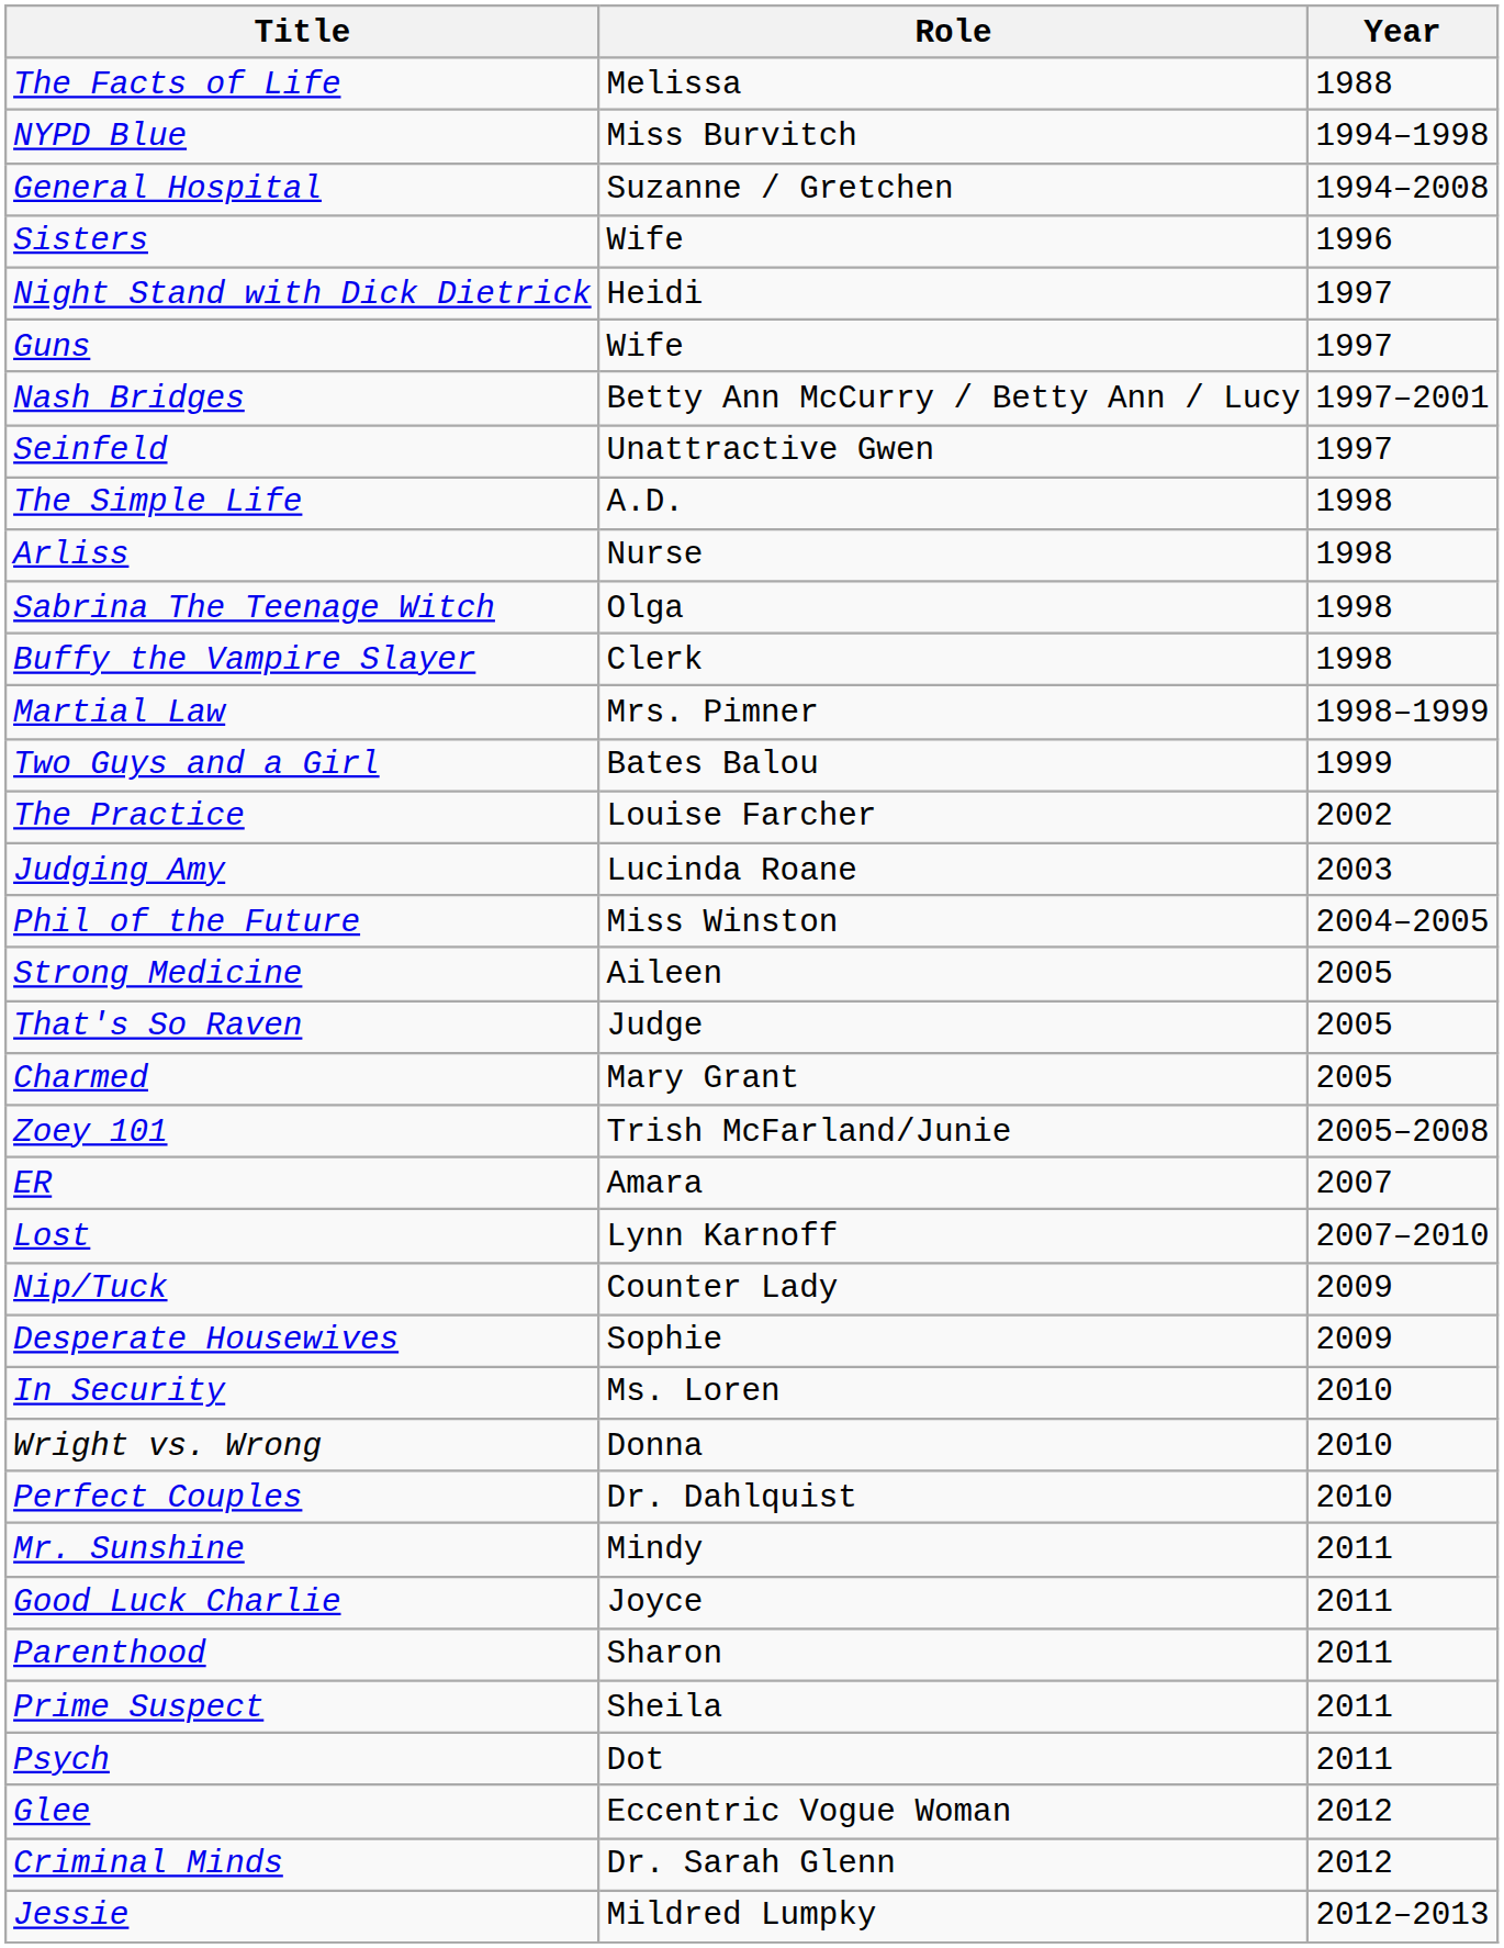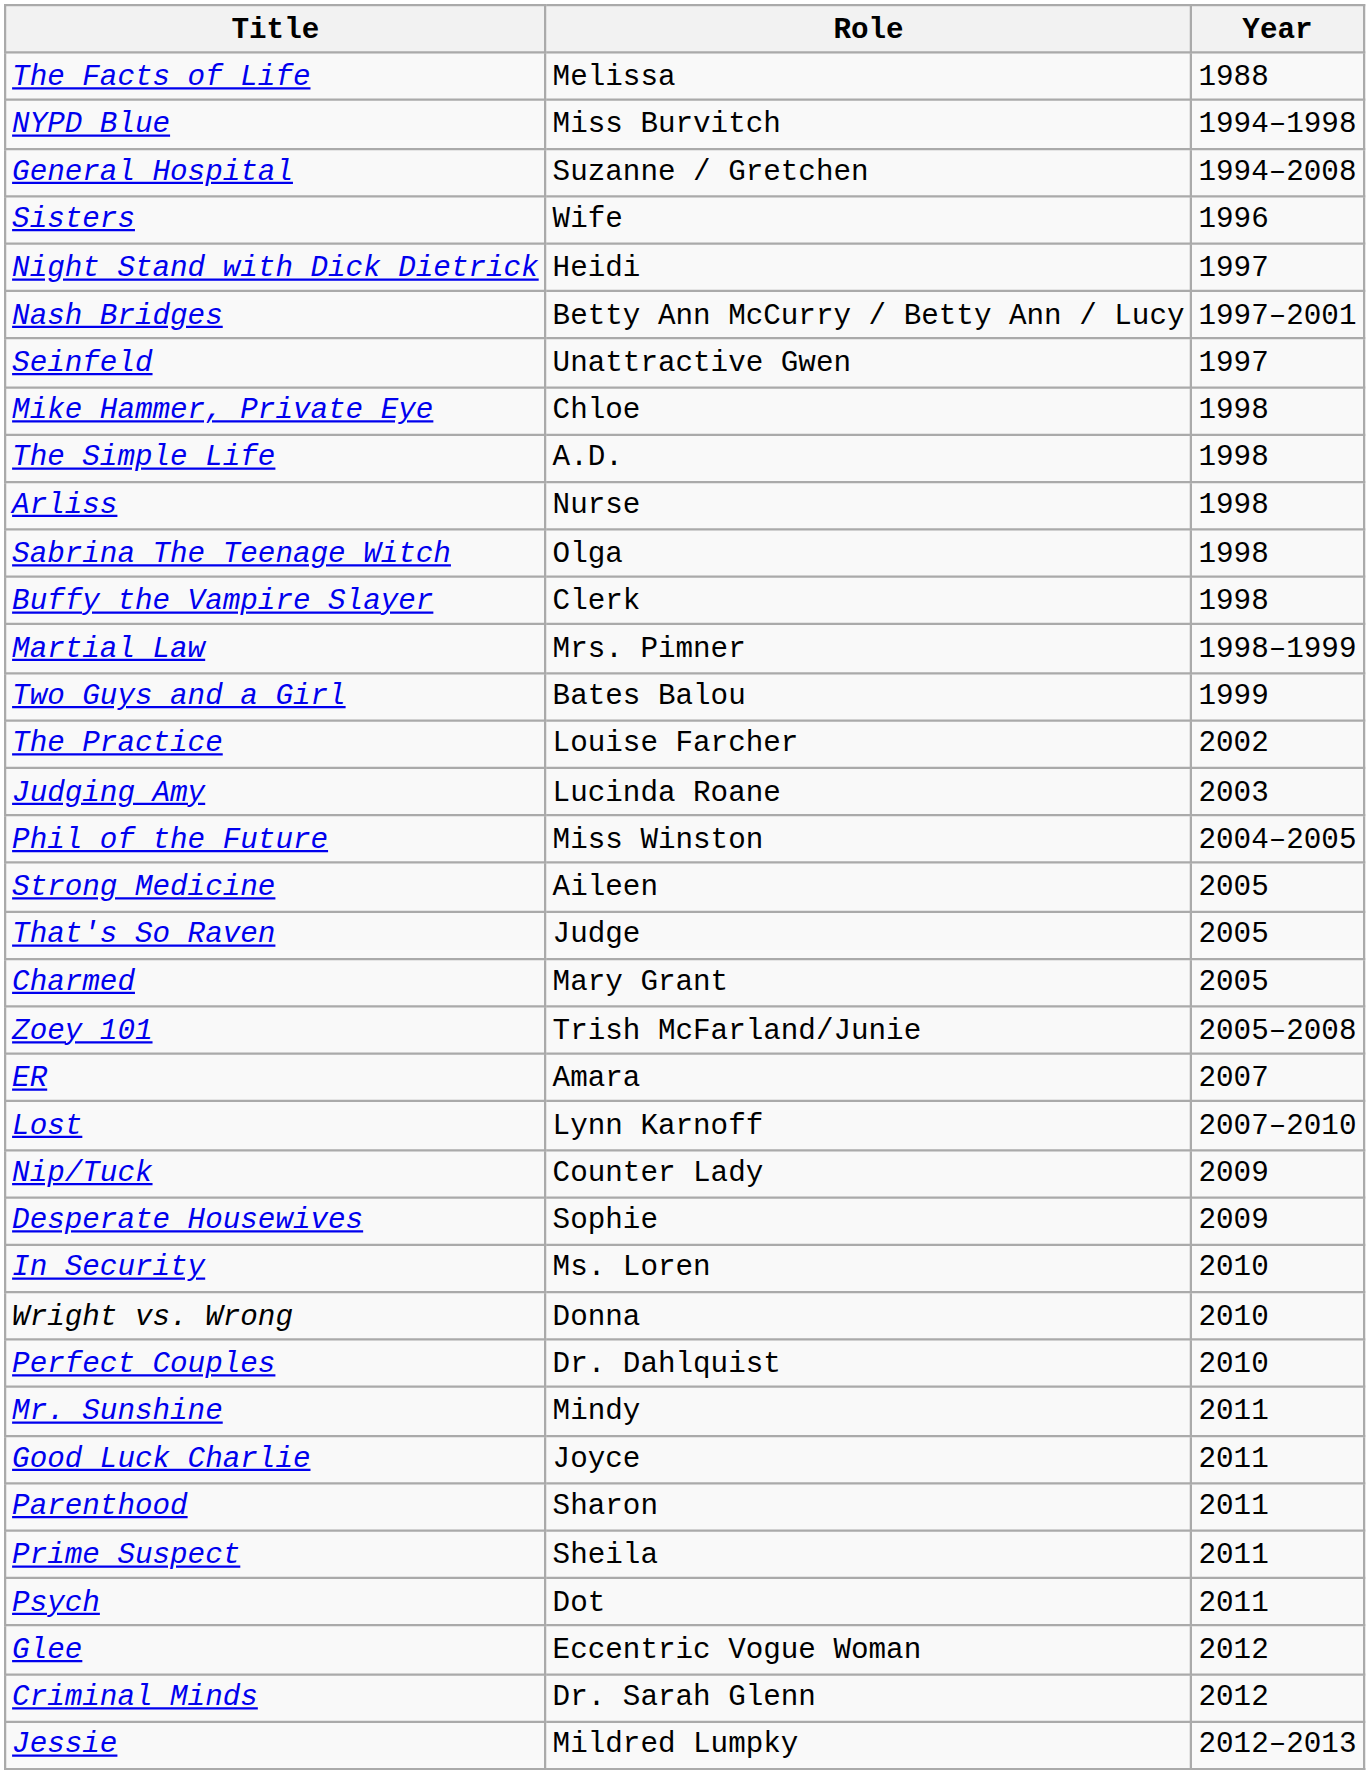 <table class="wikitable sortable">
 <tr>
 <th>Title</th>
 <th>Role</th>
 <th>Year</th>
 </tr>
 <tr>
 <td><em><a href='#'>The Facts of Life</a></em></td>
 <td>Melissa</td>
 <td>1988</td>
 </tr>
 <tr>
 <td><em><a href='#'>NYPD Blue</a></em></td>
 <td>Miss Burvitch</td>
 <td>1994–1998</td>
 </tr>
 <tr>
 <td><em><a href='#'>General Hospital</a></em></td>
 <td>Suzanne / Gretchen</td>
 <td>1994–2008</td>
 </tr>
 <tr>
 <td><em><a href='#'>Sisters</a></em></td>
 <td>Wife</td>
 <td>1996</td>
 </tr>
 <tr>
 <td><em><a href='#'>Night Stand with Dick Dietrick</a></em></td>
 <td>Heidi</td>
 <td>1997</td>
 </tr>
 <tr>
-<td><em><a href='#'>Guns</a></em></td>
-<td>Wife</td>
-<td>1997</td>
-</tr>
-<tr>
 <td><em><a href='#'>Nash Bridges</a></em></td>
 <td>Betty Ann McCurry / Betty Ann / Lucy</td>
 <td>1997–2001</td>
 </tr>
 <tr>
 <td><em><a href='#'>Seinfeld</a></em></td>
 <td>Unattractive Gwen</td>
 <td>1997</td>
+</tr>
+<tr>
+<td><em><a href='#'>Mike Hammer, Private Eye</a></em></td>
+<td>Chloe</td>
+<td>1998</td>
 </tr>
 <tr>
 <td><em><a href='#'>The Simple Life</a></em></td>
 <td>A.D.</td>
 <td>1998</td>
 </tr>
 <tr>
 <td><em><a href='#'>Arliss</a></em></td>
 <td>Nurse</td>
 <td>1998</td>
 </tr>
 <tr>
 <td><em><a href='#'>Sabrina The Teenage Witch</a></em></td>
 <td>Olga</td>
 <td>1998</td>
 </tr>
 <tr>
 <td><em><a href='#'>Buffy the Vampire Slayer</a></em></td>
 <td>Clerk</td>
 <td>1998</td>
 </tr>
 <tr>
 <td><em><a href='#'>Martial Law</a></em></td>
 <td>Mrs. Pimner</td>
 <td>1998–1999</td>
 </tr>
 <tr>
 <td><em><a href='#'>Two Guys and a Girl</a></em></td>
 <td>Bates Balou</td>
 <td>1999</td>
 </tr>
 <tr>
 <td><em><a href='#'>The Practice</a></em></td>
 <td>Louise Farcher</td>
 <td>2002</td>
 </tr>
 <tr>
 <td><em><a href='#'>Judging Amy</a></em></td>
 <td>Lucinda Roane</td>
 <td>2003</td>
 </tr>
 <tr>
 <td><em><a href='#'>Phil of the Future</a></em></td>
 <td>Miss Winston</td>
 <td>2004–2005</td>
 </tr>
 <tr>
 <td><em><a href='#'>Strong Medicine</a></em></td>
 <td>Aileen</td>
 <td>2005</td>
 </tr>
 <tr>
 <td><em><a href='#'>That's So Raven</a></em></td>
 <td>Judge</td>
 <td>2005</td>
 </tr>
 <tr>
 <td><em><a href='#'>Charmed</a></em></td>
 <td>Mary Grant</td>
 <td>2005</td>
 </tr>
 <tr>
 <td><em><a href='#'>Zoey 101</a></em></td>
 <td>Trish McFarland/Junie</td>
 <td>2005–2008</td>
 </tr>
 <tr>
 <td><em><a href='#'>ER</a></em></td>
 <td>Amara</td>
 <td>2007</td>
 </tr>
 <tr>
 <td><em><a href='#'>Lost</a></em></td>
 <td>Lynn Karnoff</td>
 <td>2007–2010</td>
 </tr>
 <tr>
 <td><em><a href='#'>Nip/Tuck</a></em></td>
 <td>Counter Lady</td>
 <td>2009</td>
 </tr>
 <tr>
 <td><em><a href='#'>Desperate Housewives</a></em></td>
 <td>Sophie</td>
 <td>2009</td>
 </tr>
 <tr>
 <td><em><a href='#'>In Security</a></em></td>
 <td>Ms. Loren</td>
 <td>2010</td>
 </tr>
 <tr>
 <td><em>Wright vs. Wrong</em></td>
 <td>Donna</td>
 <td>2010</td>
 </tr>
 <tr>
 <td><em><a href='#'>Perfect Couples</a></em></td>
 <td>Dr. Dahlquist</td>
 <td>2010</td>
 </tr>
 <tr>
 <td><em><a href='#'>Mr. Sunshine</a></em></td>
 <td>Mindy</td>
 <td>2011</td>
 </tr>
 <tr>
 <td><em><a href='#'>Good Luck Charlie</a></em></td>
 <td>Joyce</td>
 <td>2011</td>
 </tr>
 <tr>
 <td><em><a href='#'>Parenthood</a></em></td>
 <td>Sharon</td>
 <td>2011</td>
 </tr>
 <tr>
 <td><em><a href='#'>Prime Suspect</a></em></td>
 <td>Sheila</td>
 <td>2011</td>
 </tr>
 <tr>
 <td><em><a href='#'>Psych</a></em></td>
 <td>Dot</td>
 <td>2011</td>
 </tr>
 <tr>
 <td><em><a href='#'>Glee</a></em></td>
 <td>Eccentric Vogue Woman</td>
 <td>2012</td>
 </tr>
 <tr>
 <td><em><a href='#'>Criminal Minds</a></em></td>
 <td>Dr. Sarah Glenn</td>
 <td>2012</td>
 </tr>
 <tr>
 <td><em><a href='#'>Jessie</a></em></td>
 <td>Mildred Lumpky</td>
 <td>2012–2013</td>
 </tr>
 <tr>
 </tr>
 </table>
